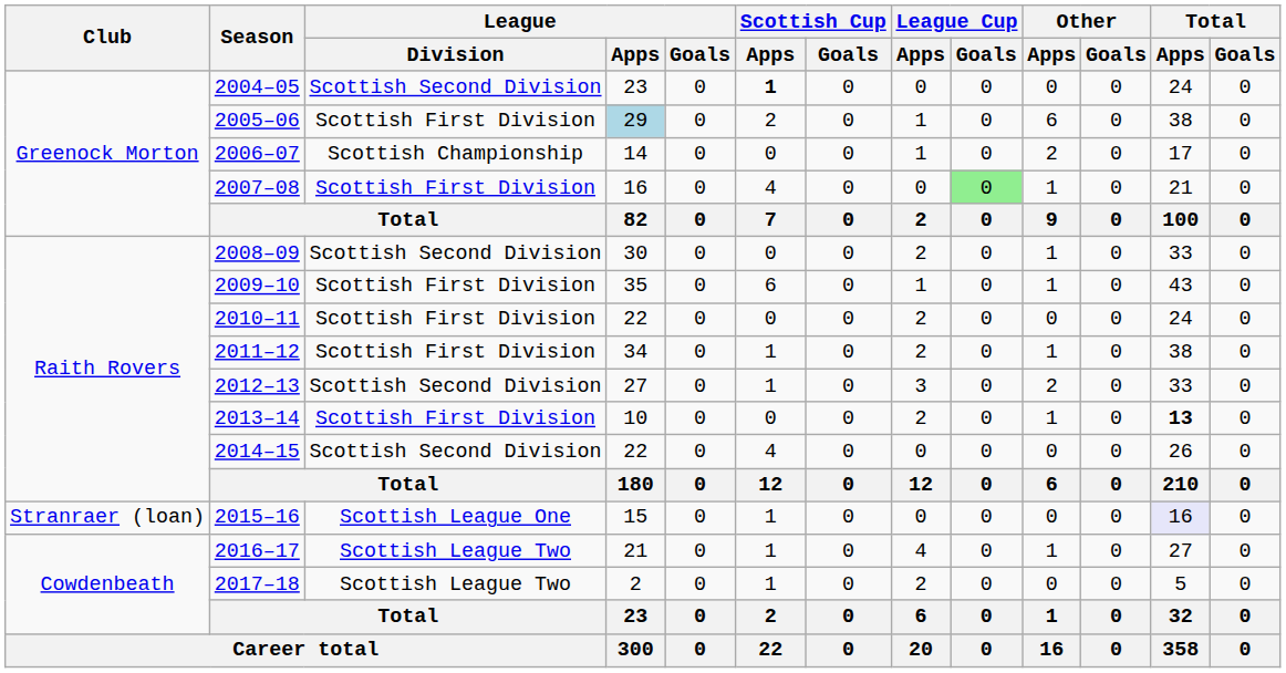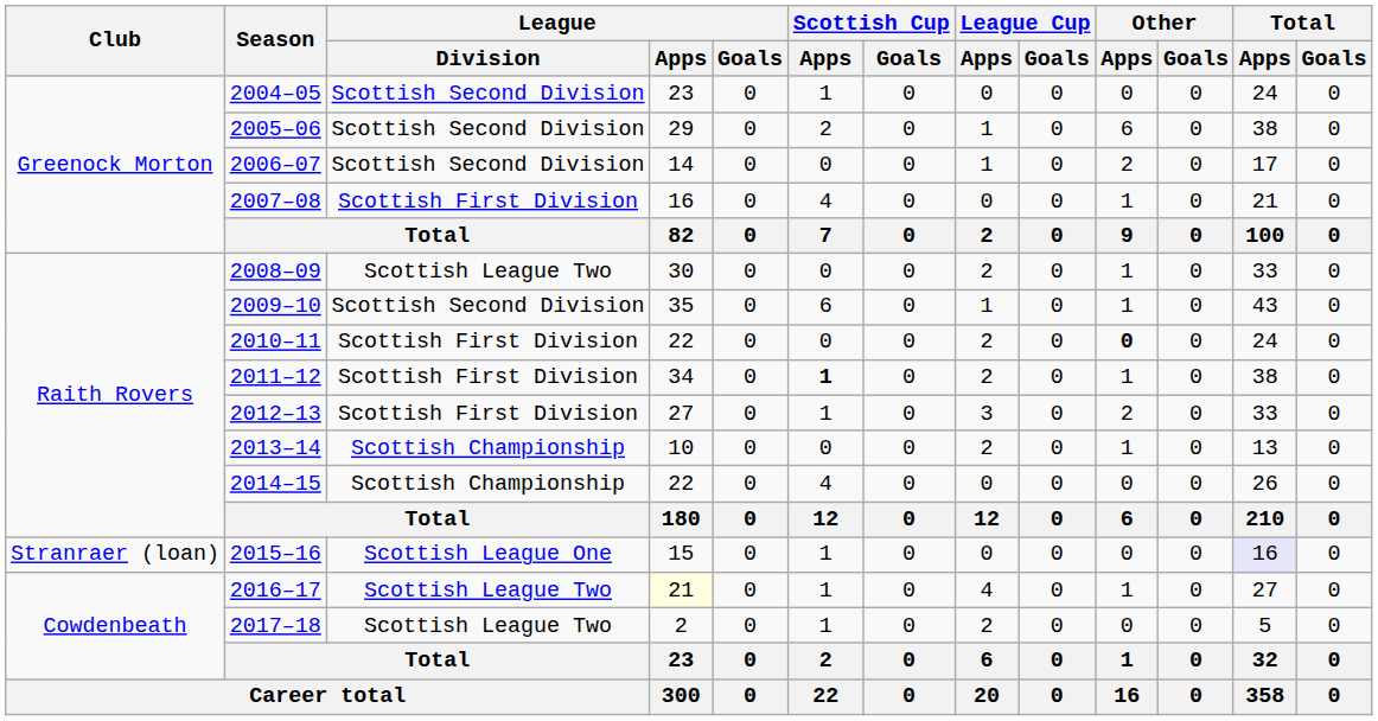 <table class="wikitable" style="text-align:center">
 <tr>
 <th rowspan="2">Club</th>
 <th rowspan="2">Season</th>
 <th colspan="3">League</th>
 <th colspan="2"><a href='#'>Scottish Cup</a></th>
 <th colspan="2"><a href='#'>League Cup</a></th>
 <th colspan="2">Other</th>
 <th colspan="2">Total</th>
 </tr>
 <tr>
 <th>Division</th>
 <th>Apps</th>
 <th>Goals</th>
 <th>Apps</th>
 <th>Goals</th>
 <th>Apps</th>
 <th>Goals</th>
 <th>Apps</th>
 <th>Goals</th>
 <th>Apps</th>
 <th>Goals</th>
 </tr>
 <tr>
 <td rowspan="5"><a href='#'>Greenock Morton</a></td>
 <td><a href='#'>2004–05</a></td>
 <td><a href='#'>Scottish Second Division</a></td>
 <td>23</td>
 <td>0</td>
-<td><strong>1</strong></td>
+<td>1</td>
 <td>0</td>
 <td>0</td>
 <td>0</td>
 <td>0</td>
 <td>0</td>
 <td>24</td>
 <td>0</td>
 </tr>
 <tr>
 <td><a href='#'>2005–06</a></td>
-<td>Scottish First Division</td>
-<td style="background: lightblue;">29</td>
+<td>Scottish Second Division</td>
+<td>29</td>
 <td>0</td>
 <td>2</td>
 <td>0</td>
 <td>1</td>
 <td>0</td>
 <td>6</td>
 <td>0</td>
 <td>38</td>
 <td>0</td>
 </tr>
 <tr>
 <td><a href='#'>2006–07</a></td>
-<td>Scottish Championship</td>
+<td>Scottish Second Division</td>
 <td>14</td>
 <td>0</td>
 <td>0</td>
 <td>0</td>
 <td>1</td>
 <td>0</td>
 <td>2</td>
 <td>0</td>
 <td>17</td>
 <td>0</td>
 </tr>
 <tr>
 <td><a href='#'>2007–08</a></td>
 <td><a href='#'>Scottish First Division</a></td>
 <td>16</td>
 <td>0</td>
 <td>4</td>
 <td>0</td>
 <td>0</td>
-<td style="background: lightgreen;">0</td>
+<td>0</td>
 <td>1</td>
 <td>0</td>
 <td>21</td>
 <td>0</td>
 </tr>
 <tr>
 <th colspan="2">Total</th>
 <th>82</th>
 <th>0</th>
 <th>7</th>
 <th>0</th>
 <th>2</th>
 <th>0</th>
 <th>9</th>
 <th>0</th>
 <th>100</th>
 <th>0</th>
 </tr>
 <tr>
 <td rowspan="8"><a href='#'>Raith Rovers</a></td>
 <td><a href='#'>2008–09</a></td>
-<td>Scottish Second Division</td>
+<td>Scottish League Two</td>
 <td>30</td>
 <td>0</td>
 <td>0</td>
 <td>0</td>
 <td>2</td>
 <td>0</td>
 <td>1</td>
 <td>0</td>
 <td>33</td>
 <td>0</td>
 </tr>
 <tr>
 <td><a href='#'>2009–10</a></td>
-<td>Scottish First Division</td>
+<td>Scottish Second Division</td>
 <td>35</td>
 <td>0</td>
 <td>6</td>
 <td>0</td>
 <td>1</td>
 <td>0</td>
 <td>1</td>
 <td>0</td>
 <td>43</td>
 <td>0</td>
 </tr>
 <tr>
 <td><a href='#'>2010–11</a></td>
 <td>Scottish First Division</td>
 <td>22</td>
 <td>0</td>
 <td>0</td>
 <td>0</td>
 <td>2</td>
 <td>0</td>
-<td>0</td>
+<td><strong>0</strong></td>
 <td>0</td>
 <td>24</td>
 <td>0</td>
 </tr>
 <tr>
 <td><a href='#'>2011–12</a></td>
 <td>Scottish First Division</td>
 <td>34</td>
 <td>0</td>
-<td>1</td>
+<td><strong>1</strong></td>
 <td>0</td>
 <td>2</td>
 <td>0</td>
 <td>1</td>
 <td>0</td>
 <td>38</td>
 <td>0</td>
 </tr>
 <tr>
 <td><a href='#'>2012–13</a></td>
-<td>Scottish Second Division</td>
+<td>Scottish First Division</td>
 <td>27</td>
 <td>0</td>
 <td>1</td>
 <td>0</td>
 <td>3</td>
 <td>0</td>
 <td>2</td>
 <td>0</td>
 <td>33</td>
 <td>0</td>
 </tr>
 <tr>
 <td><a href='#'>2013–14</a></td>
-<td><a href='#'>Scottish First Division</a></td>
+<td><a href='#'>Scottish Championship</a></td>
 <td>10</td>
 <td>0</td>
 <td>0</td>
 <td>0</td>
 <td>2</td>
 <td>0</td>
 <td>1</td>
 <td>0</td>
-<td><strong>13</strong></td>
+<td>13</td>
 <td>0</td>
 </tr>
 <tr>
 <td><a href='#'>2014–15</a></td>
-<td>Scottish Second Division</td>
+<td>Scottish Championship</td>
 <td>22</td>
 <td>0</td>
 <td>4</td>
 <td>0</td>
 <td>0</td>
 <td>0</td>
 <td>0</td>
 <td>0</td>
 <td>26</td>
 <td>0</td>
 </tr>
 <tr>
 <th colspan="2">Total</th>
 <th>180</th>
 <th>0</th>
 <th>12</th>
 <th>0</th>
 <th>12</th>
 <th>0</th>
 <th>6</th>
 <th>0</th>
 <th>210</th>
 <th>0</th>
 </tr>
 <tr>
 <td><a href='#'>Stranraer</a> (loan)</td>
 <td><a href='#'>2015–16</a></td>
 <td><a href='#'>Scottish League One</a></td>
 <td>15</td>
 <td>0</td>
 <td>1</td>
 <td>0</td>
 <td>0</td>
 <td>0</td>
 <td>0</td>
 <td>0</td>
 <td style="background: lavender;">16</td>
 <td>0</td>
 </tr>
 <tr>
 <td rowspan="3"><a href='#'>Cowdenbeath</a></td>
 <td><a href='#'>2016–17</a></td>
 <td><a href='#'>Scottish League Two</a></td>
-<td>21</td>
+<td style="background: lightyellow;">21</td>
 <td>0</td>
 <td>1</td>
 <td>0</td>
 <td>4</td>
 <td>0</td>
 <td>1</td>
 <td>0</td>
 <td>27</td>
 <td>0</td>
 </tr>
 <tr>
 <td><a href='#'>2017–18</a></td>
 <td>Scottish League Two</td>
 <td>2</td>
 <td>0</td>
 <td>1</td>
 <td>0</td>
 <td>2</td>
 <td>0</td>
 <td>0</td>
 <td>0</td>
 <td>5</td>
 <td>0</td>
 </tr>
 <tr>
 <th colspan="2">Total</th>
 <th>23</th>
 <th>0</th>
 <th>2</th>
 <th>0</th>
 <th>6</th>
 <th>0</th>
 <th>1</th>
 <th>0</th>
 <th>32</th>
 <th>0</th>
 </tr>
 <tr>
 <th colspan="3">Career total</th>
 <th>300</th>
 <th>0</th>
 <th>22</th>
 <th>0</th>
 <th>20</th>
 <th>0</th>
 <th>16</th>
 <th>0</th>
 <th>358</th>
 <th>0</th>
 </tr>
 </table>
